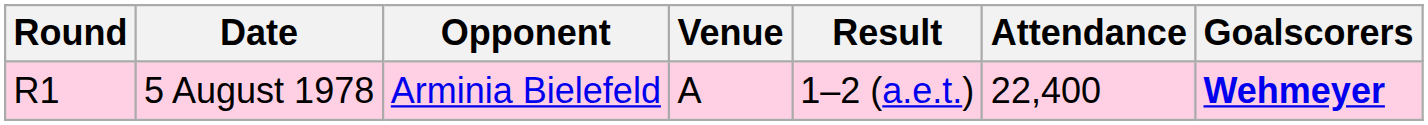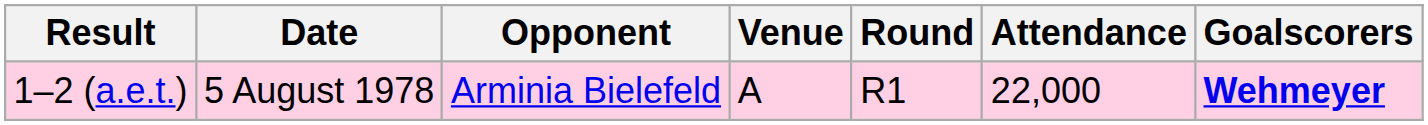 <table class="wikitable">
 <tr>
-<th>Round</th>
+<th>Result</th>
 <th>Date</th>
 <th>Opponent</th>
 <th>Venue</th>
-<th>Result</th>
+<th>Round</th>
 <th>Attendance</th>
 <th>Goalscorers</th>
 </tr>
 <tr style="background-color: #ffd0e3;">
-<td>R1</td>
+<td>1–2 (<a href='#'>a.e.t.</a>)</td>
 <td>5 August 1978</td>
 <td><a href='#'>Arminia Bielefeld</a></td>
 <td>A</td>
-<td>1–2 (<a href='#'>a.e.t.</a>)</td>
-<td>22,400</td>
+<td>R1</td>
+<td>22,000</td>
 <td><strong><a href='#'>Wehmeyer</a></strong></td>
 </tr>
 </table>
